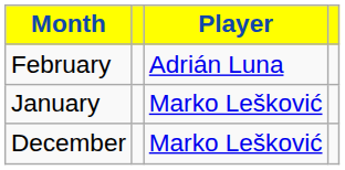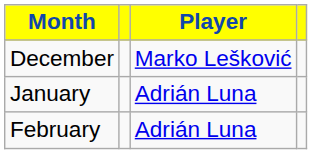 <table class="wikitable" style="text-align:left">
 <tr>
 <th style="background:#FFFF00; color:#1047AB; text-align:center;">Month</th>
 <th style="background:#FFFF00; color:#1047AB; text-align:center;"></th>
 <th style="background:#FFFF00; color:#1047AB; text-align:center;">Player</th>
 <th style="background:#FFFF00; color:#1047AB; text-align:center;"></th>
 </tr>
 <tr>
+<td>December</td>
+<td></td>
+<td><a href='#'>Marko Lešković</a></td>
+<td></td>
+</tr>
+<tr>
+<td>January</td>
+<td></td>
+<td><a href='#'>Adrián Luna</a></td>
+<td></td>
+</tr>
+<tr>
 <td>February</td>
 <td></td>
 <td><a href='#'>Adrián Luna</a></td>
 <td></td>
 </tr>
-<tr>
-<td>January</td>
-<td></td>
-<td><a href='#'>Marko Lešković</a></td>
-<td></td>
-</tr>
-<tr>
-<td>December</td>
-<td></td>
-<td><a href='#'>Marko Lešković</a></td>
-<td></td>
-</tr>
 </table>
